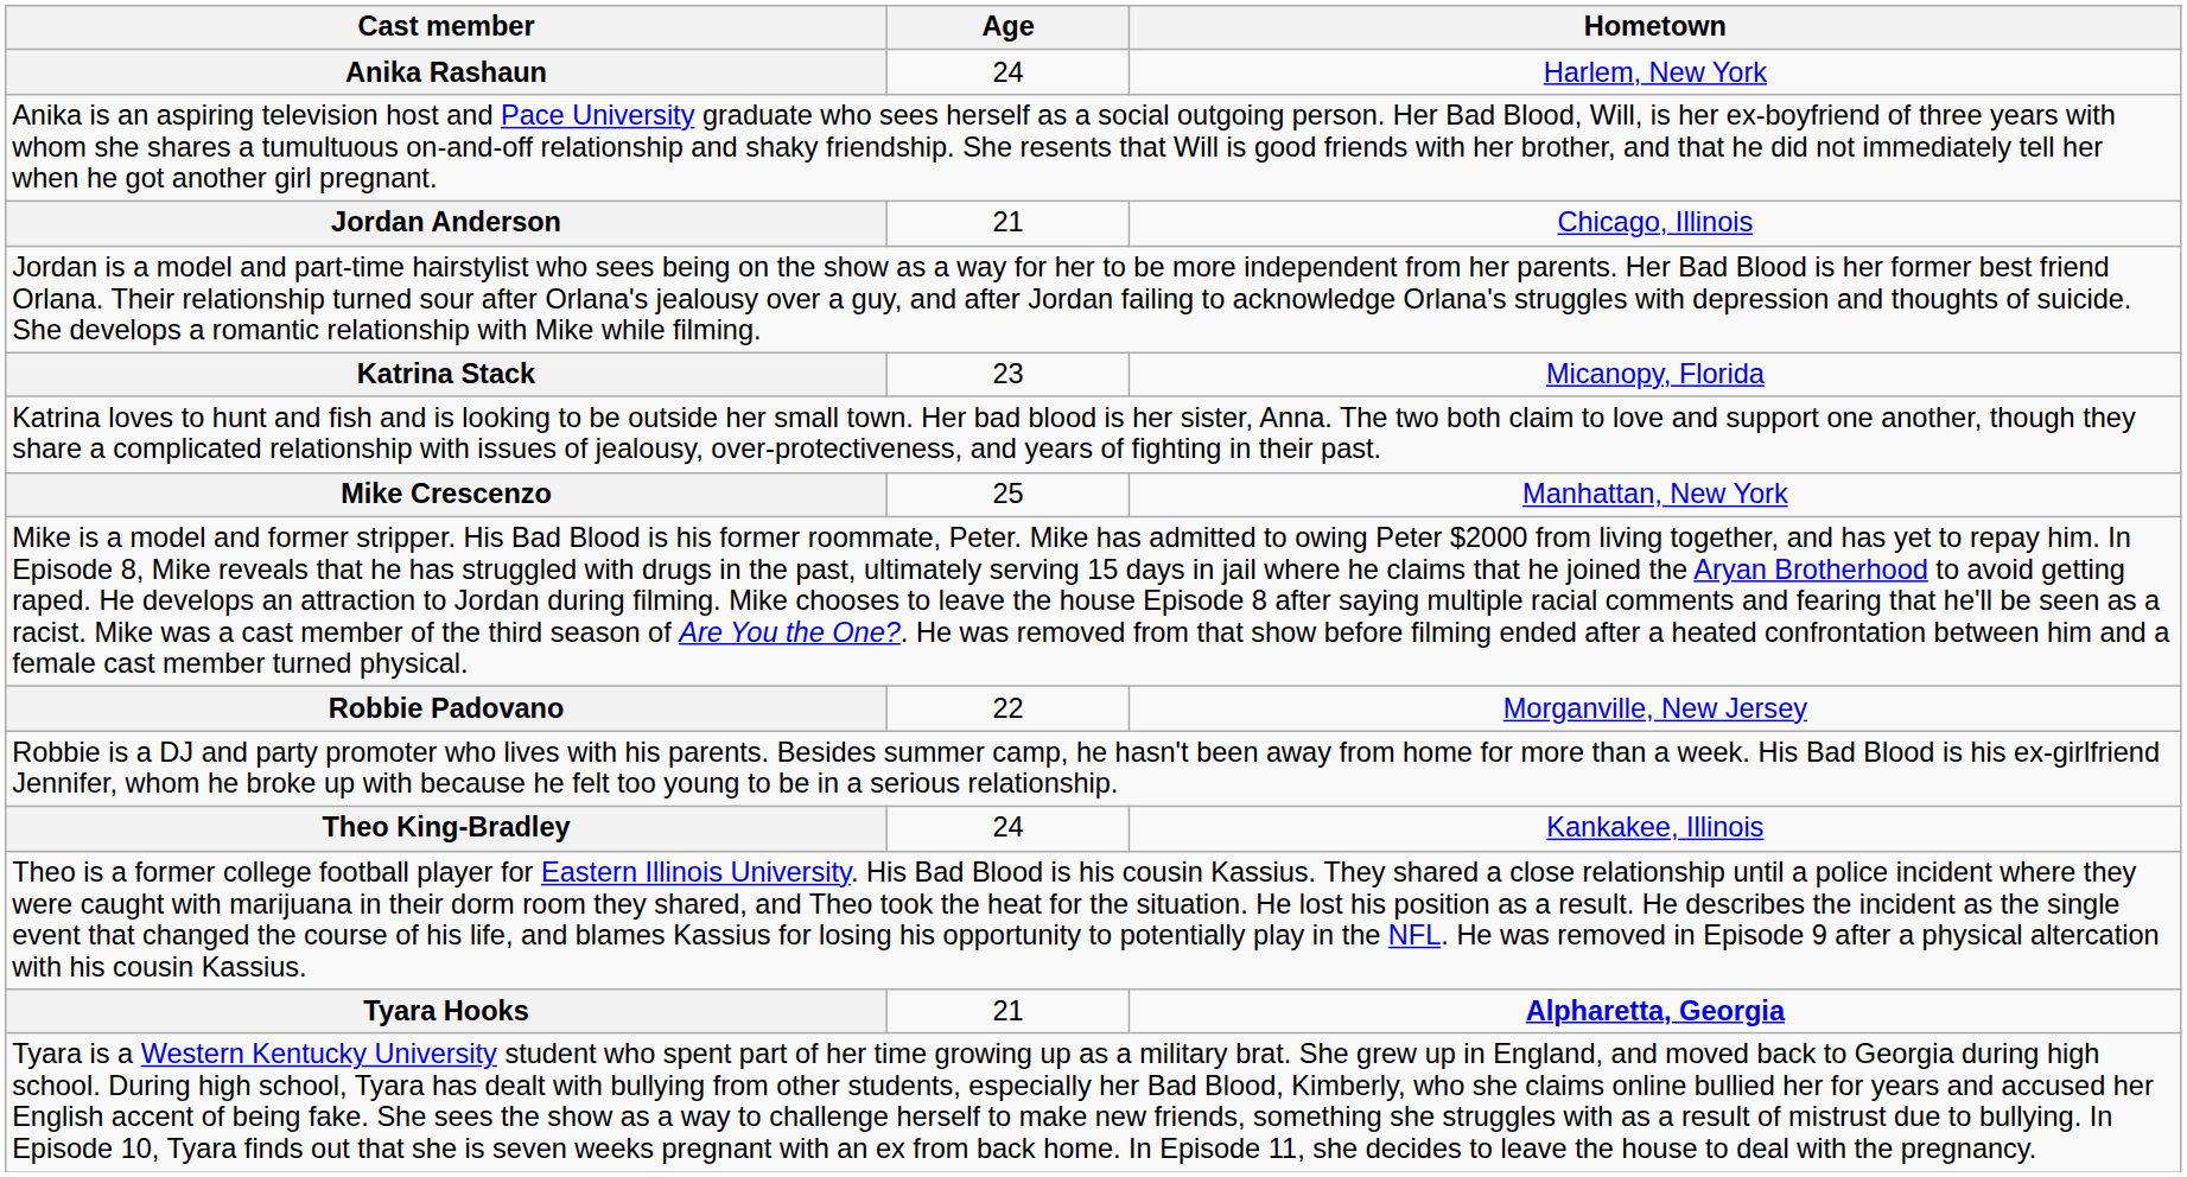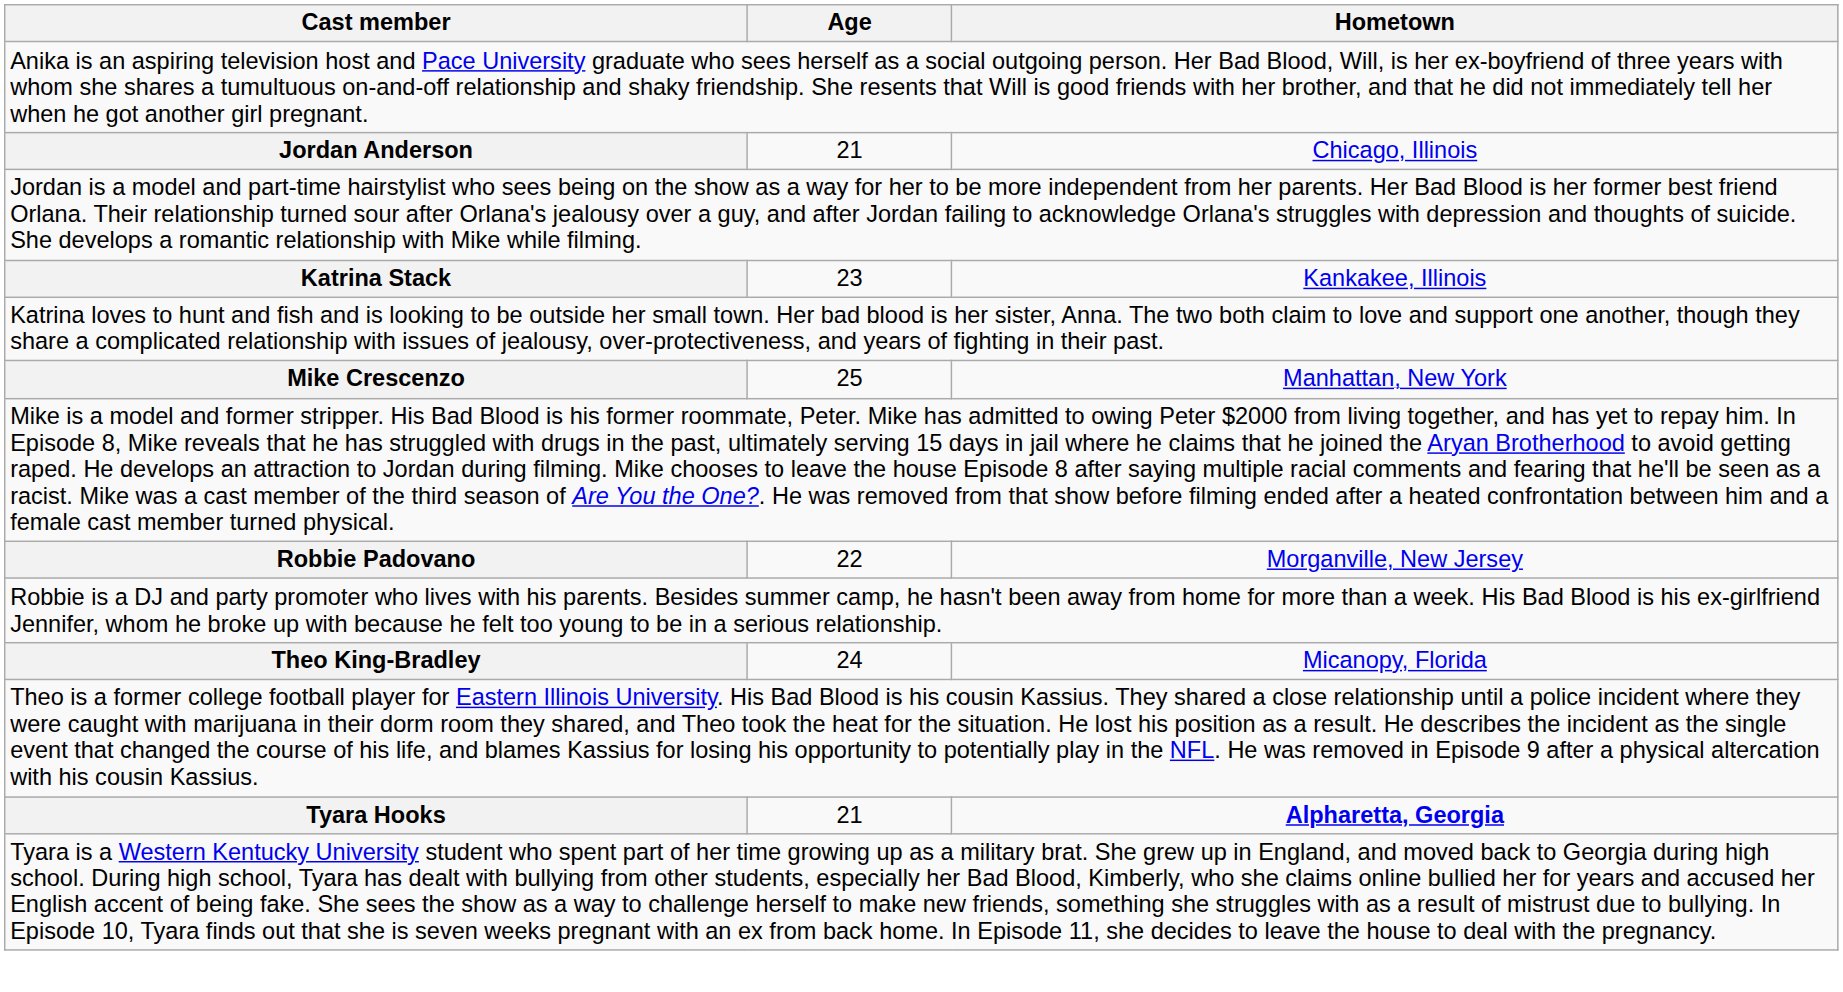 <table class="wikitable sortable" style="text-align:center">
 <tr>
 <th scope="col">Cast member</th>
 <th scope="col">Age</th>
 <th scope="col">Hometown</th>
-</tr>
-<tr>
-<th scope="row">Anika Rashaun</th>
-<td>24</td>
-<td><a href='#'>Harlem, New York</a></td>
 </tr>
 <tr class="expand-child">
 <td colspan="3" align="left">Anika is an aspiring television host and <a href='#'>Pace University</a> graduate who sees herself as a social outgoing person. Her Bad Blood, Will, is her ex-boyfriend of three years with whom she shares a tumultuous on-and-off relationship and shaky friendship. She resents that Will is good friends with her brother, and that he did not immediately tell her when he got another girl pregnant.</td>
 </tr>
 <tr>
 <th scope="row">Jordan Anderson</th>
 <td>21</td>
 <td><a href='#'>Chicago, Illinois</a></td>
 </tr>
 <tr class="expand-child">
 <td colspan="3" align="left">Jordan is a model and part-time hairstylist who sees being on the show as a way for her to be more independent from her parents. Her Bad Blood is her former best friend Orlana. Their relationship turned sour after Orlana's jealousy over a guy, and after Jordan failing to acknowledge Orlana's struggles with depression and thoughts of suicide. She develops a romantic relationship with Mike while filming.</td>
 </tr>
 <tr>
 <th scope="row">Katrina Stack</th>
 <td>23</td>
-<td><a href='#'>Micanopy, Florida</a></td>
+<td><a href='#'>Kankakee, Illinois</a></td>
 </tr>
 <tr class="expand-child">
 <td colspan="3" align="left">Katrina loves to hunt and fish and is looking to be outside her small town. Her bad blood is her sister, Anna. The two both claim to love and support one another, though they share a complicated relationship with issues of jealousy, over-protectiveness, and years of fighting in their past.</td>
 </tr>
 <tr>
 <th scope="row">Mike Crescenzo</th>
 <td>25</td>
 <td><a href='#'>Manhattan, New York</a></td>
 </tr>
 <tr class="expand-child">
 <td colspan="3" align="left">Mike is a model and former stripper. His Bad Blood is his former roommate, Peter. Mike has admitted to owing Peter $2000 from living together, and has yet to repay him. In Episode 8, Mike reveals that he has struggled with drugs in the past, ultimately serving 15 days in jail where he claims that he joined the <a href='#'>Aryan Brotherhood</a> to avoid getting raped. He develops an attraction to Jordan during filming. Mike chooses to leave the house Episode 8 after saying multiple racial comments and fearing that he'll be seen as a racist. Mike was a cast member of the third season of <em><a href='#'>Are You the One?</a></em>. He was removed from that show before filming ended after a heated confrontation between him and a female cast member turned physical.</td>
 </tr>
 <tr>
 <th scope="row">Robbie Padovano</th>
 <td>22</td>
 <td><a href='#'>Morganville, New Jersey</a></td>
 </tr>
 <tr class="expand-child">
 <td colspan="3" align="left">Robbie is a DJ and party promoter who lives with his parents. Besides summer camp, he hasn't been away from home for more than a week. His Bad Blood is his ex-girlfriend Jennifer, whom he broke up with because he felt too young to be in a serious relationship.</td>
 </tr>
 <tr>
 <th scope="row">Theo King-Bradley</th>
 <td>24</td>
-<td><a href='#'>Kankakee, Illinois</a></td>
+<td><a href='#'>Micanopy, Florida</a></td>
 </tr>
 <tr class="expand-child">
 <td colspan="3" align="left">Theo is a former college football player for <a href='#'>Eastern Illinois University</a>. His Bad Blood is his cousin Kassius. They shared a close relationship until a police incident where they were caught with marijuana in their dorm room they shared, and Theo took the heat for the situation. He lost his position as a result. He describes the incident as the single event that changed the course of his life, and blames Kassius for losing his opportunity to potentially play in the <a href='#'>NFL</a>. He was removed in Episode 9 after a physical altercation with his cousin Kassius.</td>
 </tr>
 <tr>
 <th scope="row">Tyara Hooks</th>
 <td>21</td>
 <td><strong><a href='#'>Alpharetta, Georgia</a></strong></td>
 </tr>
 <tr class="expand-child">
 <td colspan="3" align="left">Tyara is a <a href='#'>Western Kentucky University</a> student who spent part of her time growing up as a military brat. She grew up in England, and moved back to Georgia during high school. During high school, Tyara has dealt with bullying from other students, especially her Bad Blood, Kimberly, who she claims online bullied her for years and accused her English accent of being fake. She sees the show as a way to challenge herself to make new friends, something she struggles with as a result of mistrust due to bullying. In Episode 10, Tyara finds out that she is seven weeks pregnant with an ex from back home. In Episode 11, she decides to leave the house to deal with the pregnancy.</td>
 </tr>
 </table>
